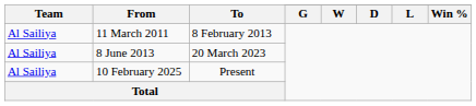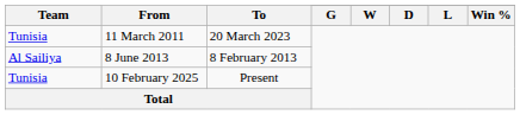 <table class="wikitable" style="text-align: center">
 <tr>
 <th rowspan=2! width=110>Team</th>
 <th rowspan=2! width=120>From</th>
 <th rowspan=2! width=120>To</th>
 </tr>
 <tr>
 <th width=40>G</th>
 <th width=40>W</th>
 <th width=40>D</th>
 <th width=40>L</th>
 <th width=50>Win %</th>
 </tr>
 <tr>
-<td align=left> <a href='#'>Al Sailiya</a></td>
+<td align=left> <a href='#'>Tunisia</a></td>
 <td align=left>11 March 2011</td>
-<td align=left>8 February 2013<br></td>
+<td align=left>20 March 2023<br></td>
 </tr>
 <tr>
 <td align=left> <a href='#'>Al Sailiya</a></td>
 <td align=left>8 June 2013</td>
-<td align=left>20 March 2023<br></td>
+<td align=left>8 February 2013<br></td>
 </tr>
 <tr>
-<td align=left> <a href='#'>Al Sailiya</a></td>
+<td align=left> <a href='#'>Tunisia</a></td>
 <td align=left>10 February 2025</td>
 <td>Present<br></td>
 </tr>
 <tr>
 <th colspan=3>Total<br></th>
 </tr>
 </table>
